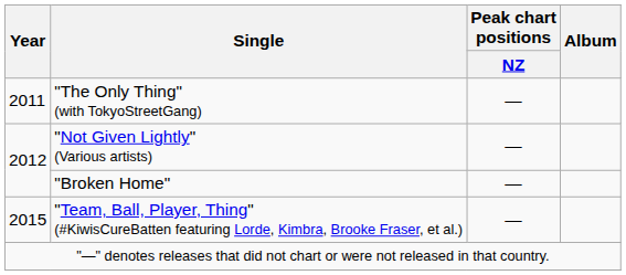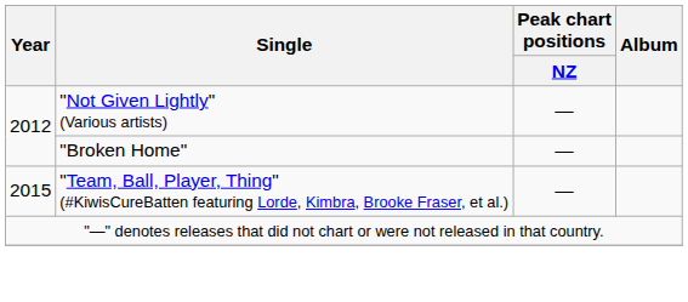 <table class="wikitable">
 <tr>
 <th rowspan=2>Year</th>
 <th rowspan=2>Single</th>
 <th>Peak chart<br>positions</th>
 <th rowspan=2>Album</th>
 </tr>
 <tr>
 <th><a href='#'>NZ</a></th>
-</tr>
-<tr>
-<td>2011</td>
-<td>"The Only Thing"<br><small>(with TokyoStreetGang)</small></td>
-<td align="center">—</td>
-<td></td>
 </tr>
 <tr>
 <td rowspan=2>2012</td>
 <td>"<a href='#'>Not Given Lightly</a>"<br><small>(Various artists)</small></td>
 <td align="center">—</td>
 <td></td>
 </tr>
 <tr>
 <td>"Broken Home"</td>
 <td align="center">—</td>
 <td></td>
 </tr>
 <tr>
 <td>2015</td>
 <td>"<a href='#'>Team, Ball, Player, Thing</a>"<br><small>(#KiwisCureBatten featuring <a href='#'>Lorde</a>, <a href='#'>Kimbra</a>, <a href='#'>Brooke Fraser</a>, et al.)</small></td>
 <td align="center">—</td>
 <td></td>
 </tr>
 <tr>
 <td align=center colspan=4><small>"—" denotes releases that did not chart or were not released in that country.</small></td>
 </tr>
 <tr>
 </tr>
 </table>
